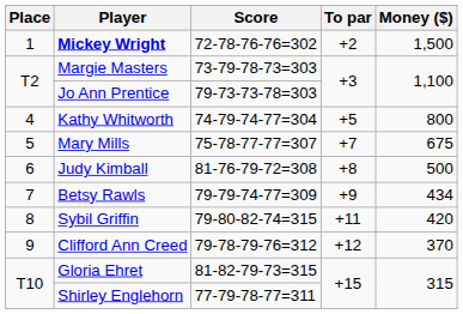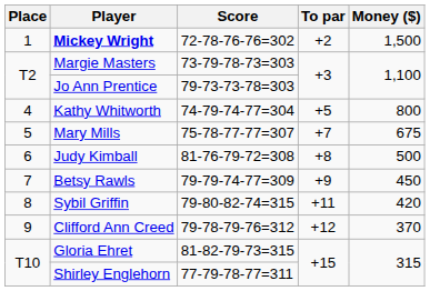 <table class="wikitable">
 <tr>
 <th>Place</th>
 <th>Player</th>
 <th>Score</th>
 <th>To par</th>
 <th>Money ($)</th>
 </tr>
 <tr>
 <td align=center>1</td>
 <td> <strong><a href='#'>Mickey Wright</a></strong></td>
 <td>72-78-76-76=302</td>
 <td align=center>+2</td>
 <td align=right>1,500</td>
 </tr>
 <tr>
 <td align=center rowspan=2>T2</td>
 <td> <a href='#'>Margie Masters</a></td>
 <td>73-79-78-73=303</td>
 <td align=center rowspan=2>+3</td>
 <td align=right rowspan=2>1,100</td>
 </tr>
 <tr>
 <td> <a href='#'>Jo Ann Prentice</a></td>
 <td>79-73-73-78=303</td>
 </tr>
 <tr>
 <td align=center>4</td>
 <td> <a href='#'>Kathy Whitworth</a></td>
 <td>74-79-74-77=304</td>
 <td align=center>+5</td>
 <td align=right>800</td>
 </tr>
 <tr>
 <td align=center>5</td>
 <td> <a href='#'>Mary Mills</a></td>
 <td>75-78-77-77=307</td>
 <td align=center>+7</td>
 <td align=right>675</td>
 </tr>
 <tr>
 <td align=center>6</td>
 <td> <a href='#'>Judy Kimball</a></td>
 <td>81-76-79-72=308</td>
 <td align=center>+8</td>
 <td align=right>500</td>
 </tr>
 <tr>
 <td align=center>7</td>
 <td> <a href='#'>Betsy Rawls</a></td>
 <td>79-79-74-77=309</td>
 <td align=center>+9</td>
-<td align=right>434</td>
+<td align=right>450</td>
 </tr>
 <tr>
 <td align=center>8</td>
 <td> <a href='#'>Sybil Griffin</a></td>
 <td>79-80-82-74=315</td>
 <td align=center>+11</td>
 <td align=right>420</td>
 </tr>
 <tr>
 <td align=center>9</td>
 <td> <a href='#'>Clifford Ann Creed</a></td>
 <td>79-78-79-76=312</td>
 <td align=center>+12</td>
 <td align=right>370</td>
 </tr>
 <tr>
 <td align=center rowspan=2>T10</td>
 <td> <a href='#'>Gloria Ehret</a></td>
 <td>81-82-79-73=315</td>
 <td align=center rowspan=2>+15</td>
 <td align=right rowspan=2>315</td>
 </tr>
 <tr>
 <td> <a href='#'>Shirley Englehorn</a></td>
 <td>77-79-78-77=311</td>
 </tr>
 </table>
